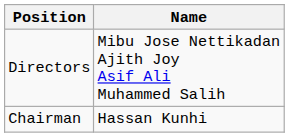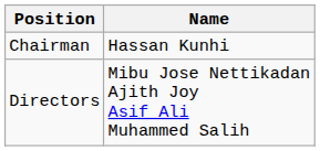 <table class="wikitable">
 <tr>
 <th>Position</th>
 <th>Name</th>
 </tr>
 <tr>
+<td>Chairman</td>
+<td>Hassan Kunhi</td>
+</tr>
+<tr>
 <td>Directors</td>
 <td>Mibu Jose Nettikadan<br>Ajith Joy<br><a href='#'>Asif Ali</a><br>Muhammed Salih</td>
 </tr>
-<tr>
-<td>Chairman</td>
-<td>Hassan Kunhi</td>
-</tr>
 </table>
